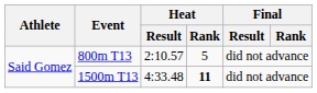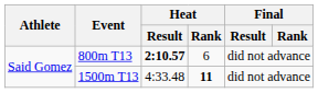 <table class="wikitable">
 <tr>
 <th rowspan="2">Athlete</th>
 <th rowspan="2">Event</th>
 <th colspan="2">Heat</th>
 <th colspan="2">Final</th>
 </tr>
 <tr>
 <th>Result</th>
 <th>Rank</th>
 <th>Result</th>
 <th>Rank</th>
 </tr>
 <tr align=center>
 <td align=left rowspan=2><a href='#'>Said Gomez</a></td>
 <td align=left><a href='#'>800m T13</a></td>
-<td>2:10.57</td>
-<td>5</td>
+<td><strong>2:10.57</strong></td>
+<td>6</td>
 <td colspan=2>did not advance</td>
 </tr>
 <tr align=center>
 <td align=left><a href='#'>1500m T13</a></td>
 <td>4:33.48</td>
 <td><strong>11</strong></td>
 <td colspan=2>did not advance</td>
 </tr>
 </table>
